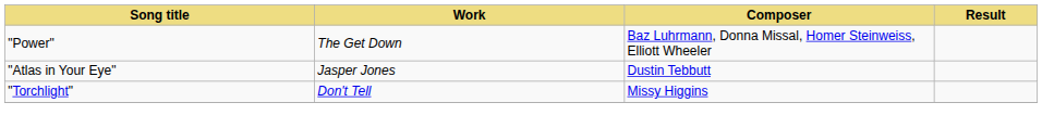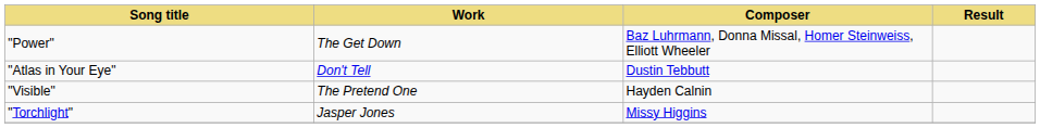 <table class="wikitable" width=100%>
 <tr>
 <th style="width:30%;background:#EEDD82;">Song title</th>
 <th style="width:30%;background:#EEDD82;">Work</th>
 <th style="width:30%;background:#EEDD82;">Composer</th>
 <th style="width:10%;background:#EEDD82;">Result<br></th>
 </tr>
 <tr>
 <td>"Power"</td>
 <td><em>The Get Down</em></td>
 <td><a href='#'>Baz Luhrmann</a>, Donna Missal, <a href='#'>Homer Steinweiss</a>, Elliott Wheeler</td>
 <td></td>
 </tr>
 <tr>
 <td>"Atlas in Your Eye"</td>
-<td><em>Jasper Jones</em></td>
+<td><em><a href='#'>Don't Tell</a></em></td>
 <td><a href='#'>Dustin Tebbutt</a></td>
 <td></td>
 </tr>
 <tr>
+<td>"Visible"</td>
+<td><em>The Pretend One</em></td>
+<td>Hayden Calnin</td>
+<td></td>
+</tr>
+<tr>
 <td>"<a href='#'>Torchlight</a>"</td>
-<td><em><a href='#'>Don't Tell</a></em></td>
+<td><em>Jasper Jones</em></td>
 <td><a href='#'>Missy Higgins</a></td>
 <td></td>
 </tr>
 <tr>
 </tr>
 </table>
